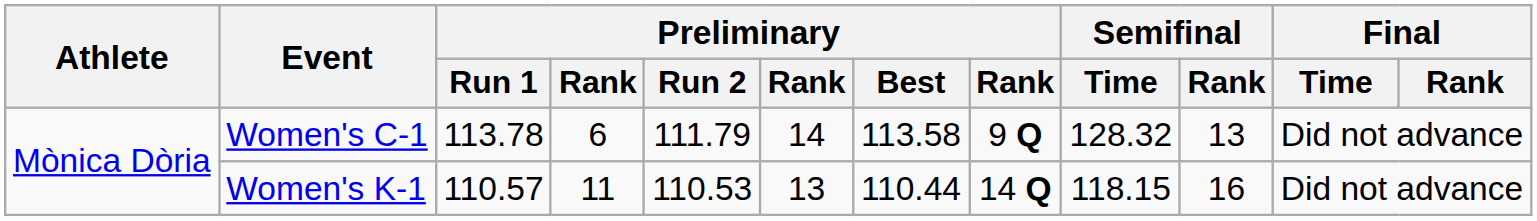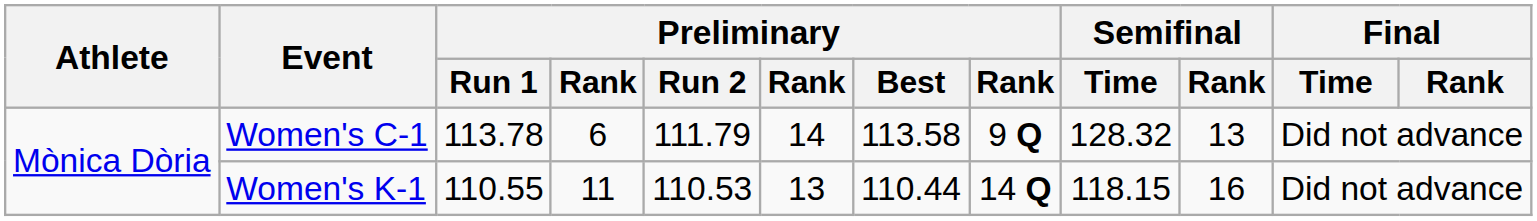 <table class="wikitable" style="font-size:90%">
 <tr>
 <th rowspan=2>Athlete</th>
 <th rowspan=2>Event</th>
 <th colspan=6>Preliminary</th>
 <th colspan=2>Semifinal</th>
 <th colspan=2>Final</th>
 </tr>
 <tr style="font-size:95%">
 <th>Run 1</th>
 <th>Rank</th>
 <th>Run 2</th>
 <th>Rank</th>
 <th>Best</th>
 <th>Rank</th>
 <th>Time</th>
 <th>Rank</th>
 <th>Time</th>
 <th>Rank</th>
 </tr>
 <tr align=center>
 <td align=left rowspan=2><a href='#'>Mònica Dòria</a></td>
 <td align=left><a href='#'>Women's C-1</a></td>
 <td>113.78</td>
 <td>6</td>
 <td>111.79</td>
 <td>14</td>
 <td>113.58</td>
 <td>9 <strong>Q</strong></td>
 <td>128.32</td>
 <td>13</td>
 <td colspan="2">Did not advance</td>
 </tr>
 <tr align=center>
 <td align=left><a href='#'>Women's K-1</a></td>
-<td>110.57</td>
+<td>110.55</td>
 <td>11</td>
 <td>110.53</td>
 <td>13</td>
 <td>110.44</td>
 <td>14 <strong>Q</strong></td>
 <td>118.15</td>
 <td>16</td>
 <td colspan="2">Did not advance</td>
 </tr>
 </table>
